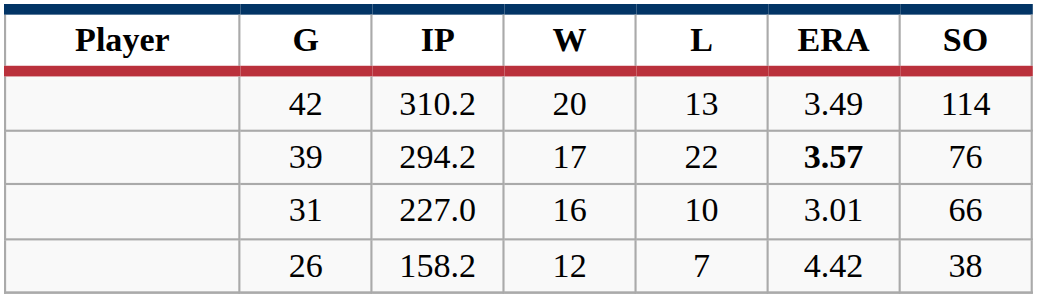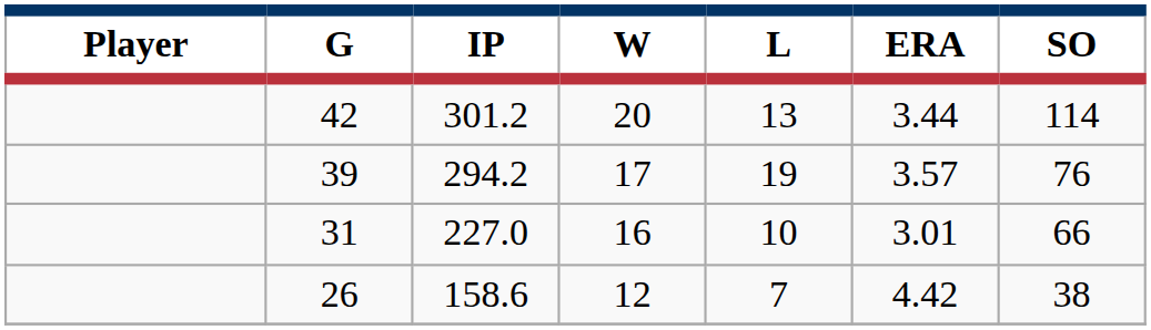 <table class="wikitable sortable">
 <tr>
 <th style="background:#FFFFFF; border-top:#023465 5px solid; border-bottom:#ba313c 5px solid;" width="16%">Player</th>
 <th style="background:#FFFFFF; border-top:#023465 5px solid; border-bottom:#ba313c 5px solid;" width="9%">G</th>
 <th style="background:#FFFFFF; border-top:#023465 5px solid; border-bottom:#ba313c 5px solid;" width="9%">IP</th>
 <th style="background:#FFFFFF; border-top:#023465 5px solid; border-bottom:#ba313c 5px solid;" width="9%">W</th>
 <th style="background:#FFFFFF; border-top:#023465 5px solid; border-bottom:#ba313c 5px solid;" width="9%">L</th>
 <th style="background:#FFFFFF; border-top:#023465 5px solid; border-bottom:#ba313c 5px solid;" width="9%">ERA</th>
 <th style="background:#FFFFFF; border-top:#023465 5px solid; border-bottom:#ba313c 5px solid;" width="9%">SO</th>
 </tr>
 <tr align="center">
 <td></td>
 <td>42</td>
-<td>310.2</td>
+<td>301.2</td>
 <td>20</td>
 <td>13</td>
-<td>3.49</td>
+<td>3.44</td>
 <td>114</td>
 </tr>
 <tr align="center">
 <td></td>
 <td>39</td>
 <td>294.2</td>
 <td>17</td>
-<td>22</td>
-<td><strong>3.57</strong></td>
+<td>19</td>
+<td>3.57</td>
 <td>76</td>
 </tr>
 <tr align="center">
 <td></td>
 <td>31</td>
 <td>227.0</td>
 <td>16</td>
 <td>10</td>
 <td>3.01</td>
 <td>66</td>
 </tr>
 <tr align="center">
 <td></td>
 <td>26</td>
-<td>158.2</td>
+<td>158.6</td>
 <td>12</td>
 <td>7</td>
 <td>4.42</td>
 <td>38</td>
 </tr>
 <tr align="center">
 </tr>
 </table>
